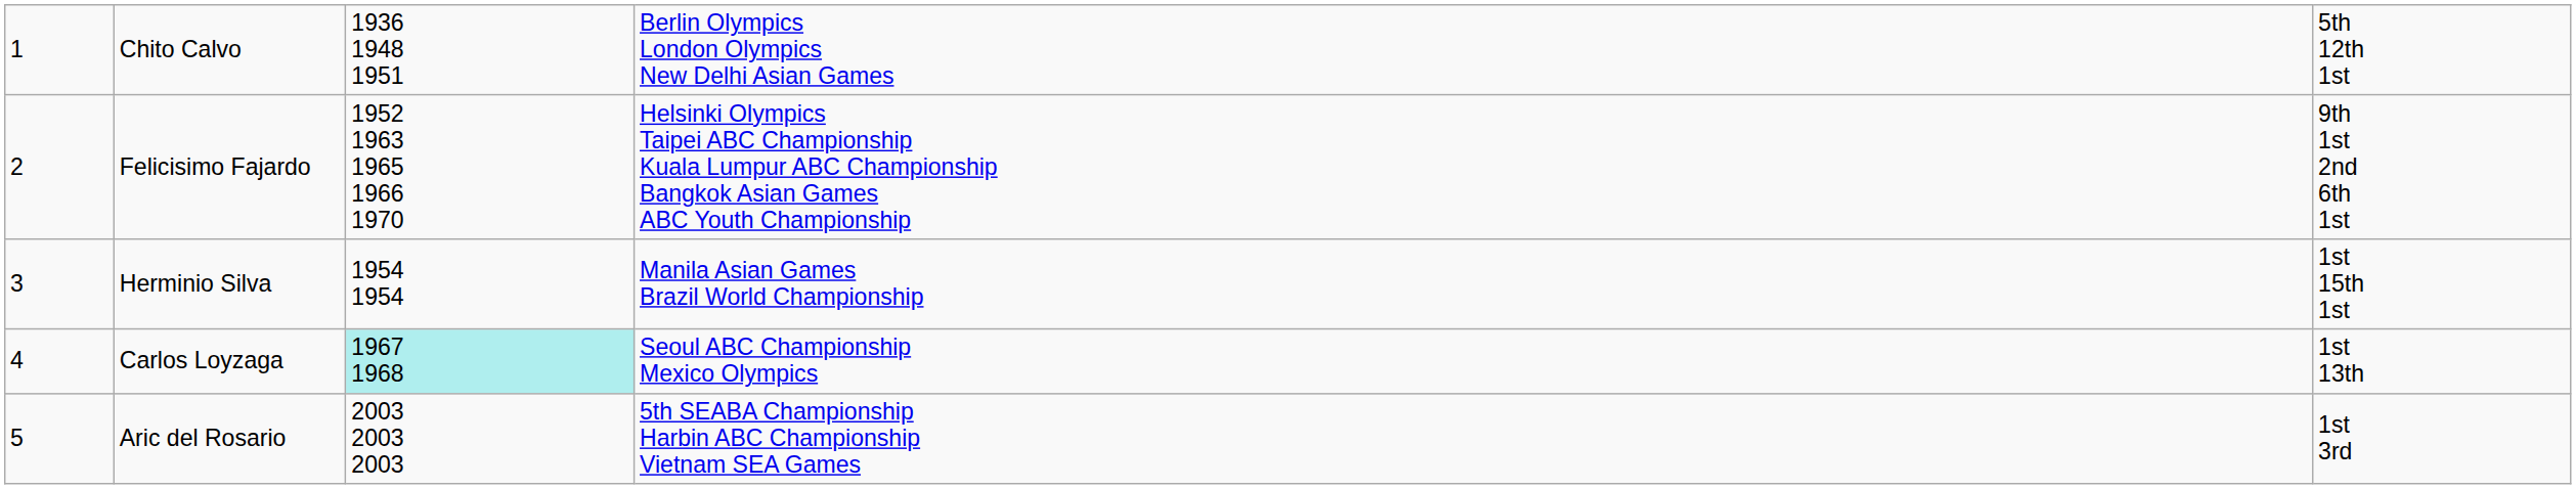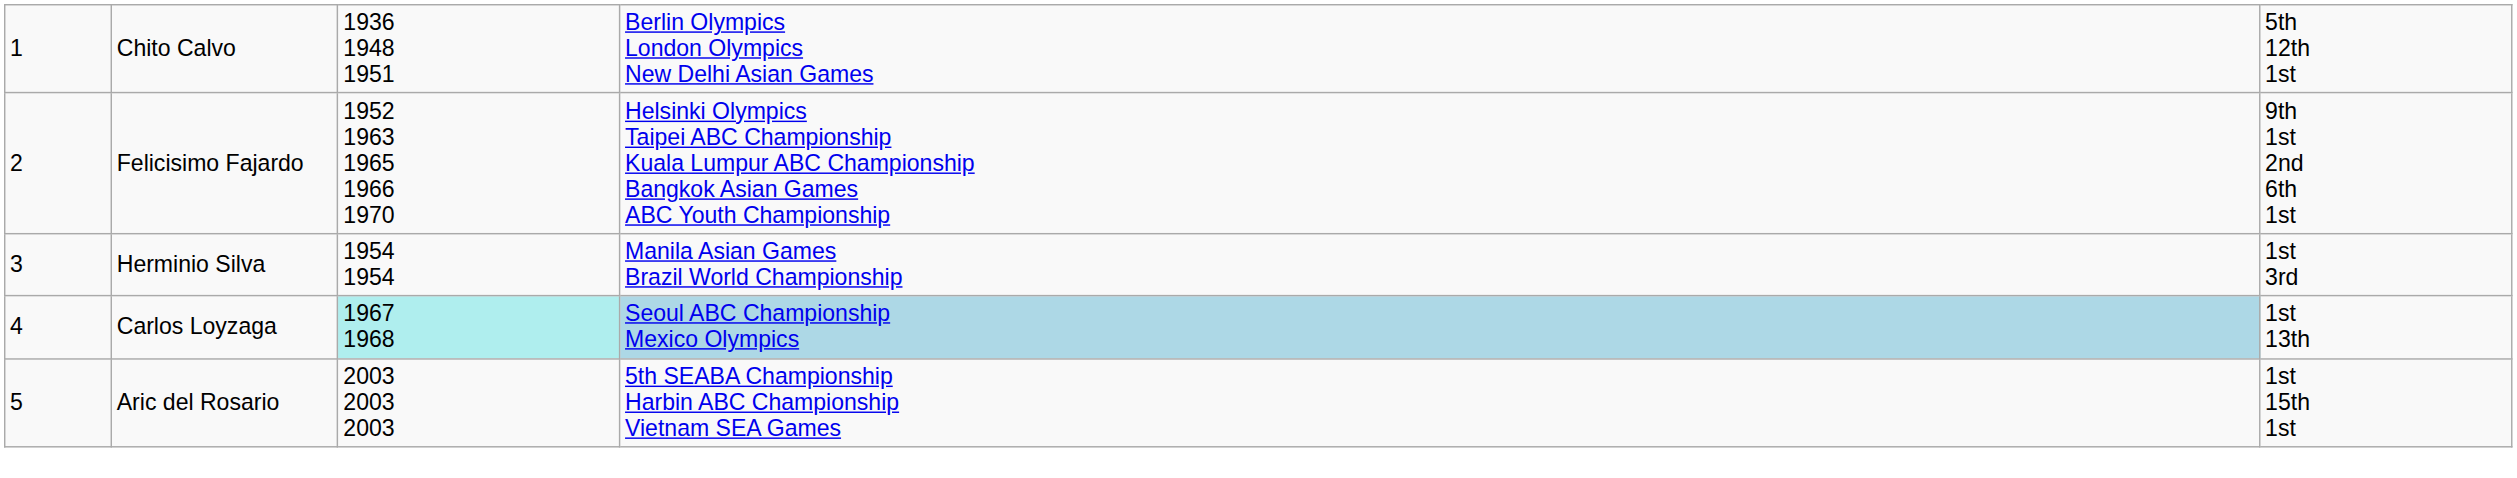 <table class=wikitable align=center width=110%>
 <tr>
 <td>1</td>
 <td style=width:150px>Chito Calvo</td>
 <td>1936<br>1948<br>1951</td>
 <td><a href='#'>Berlin Olympics</a><br><a href='#'>London Olympics</a><br><a href='#'>New Delhi Asian Games</a></td>
 <td>5th<br>12th<br>1st</td>
 </tr>
 <tr>
 <td>2</td>
 <td>Felicisimo Fajardo</td>
 <td>1952<br>1963<br>1965<br>1966<br>1970</td>
 <td><a href='#'>Helsinki Olympics</a><br><a href='#'>Taipei ABC Championship</a><br><a href='#'>Kuala Lumpur ABC Championship</a><br><a href='#'>Bangkok Asian Games</a><br><a href='#'>ABC Youth Championship</a></td>
 <td>9th<br>1st<br>2nd<br>6th<br>1st</td>
 </tr>
 <tr>
 <td>3</td>
 <td>Herminio Silva</td>
 <td>1954<br>1954</td>
 <td><a href='#'>Manila Asian Games</a><br><a href='#'>Brazil World Championship</a></td>
-<td>1st<br>15th<br>1st</td>
+<td>1st<br>3rd</td>
 </tr>
 <tr>
 <td>4</td>
 <td>Carlos Loyzaga</td>
 <td style="background: paleturquoise;">1967<br>1968</td>
-<td><a href='#'>Seoul ABC Championship</a><br><a href='#'>Mexico Olympics</a></td>
+<td style="background: lightblue;"><a href='#'>Seoul ABC Championship</a><br><a href='#'>Mexico Olympics</a></td>
 <td>1st<br>13th</td>
 </tr>
 <tr>
 <td>5</td>
 <td>Aric del Rosario</td>
 <td>2003<br>2003<br>2003</td>
 <td><a href='#'>5th SEABA Championship</a><br><a href='#'>Harbin ABC Championship</a><br><a href='#'>Vietnam SEA Games</a></td>
-<td>1st<br>3rd</td>
+<td>1st<br>15th<br>1st</td>
 </tr>
 </table>
